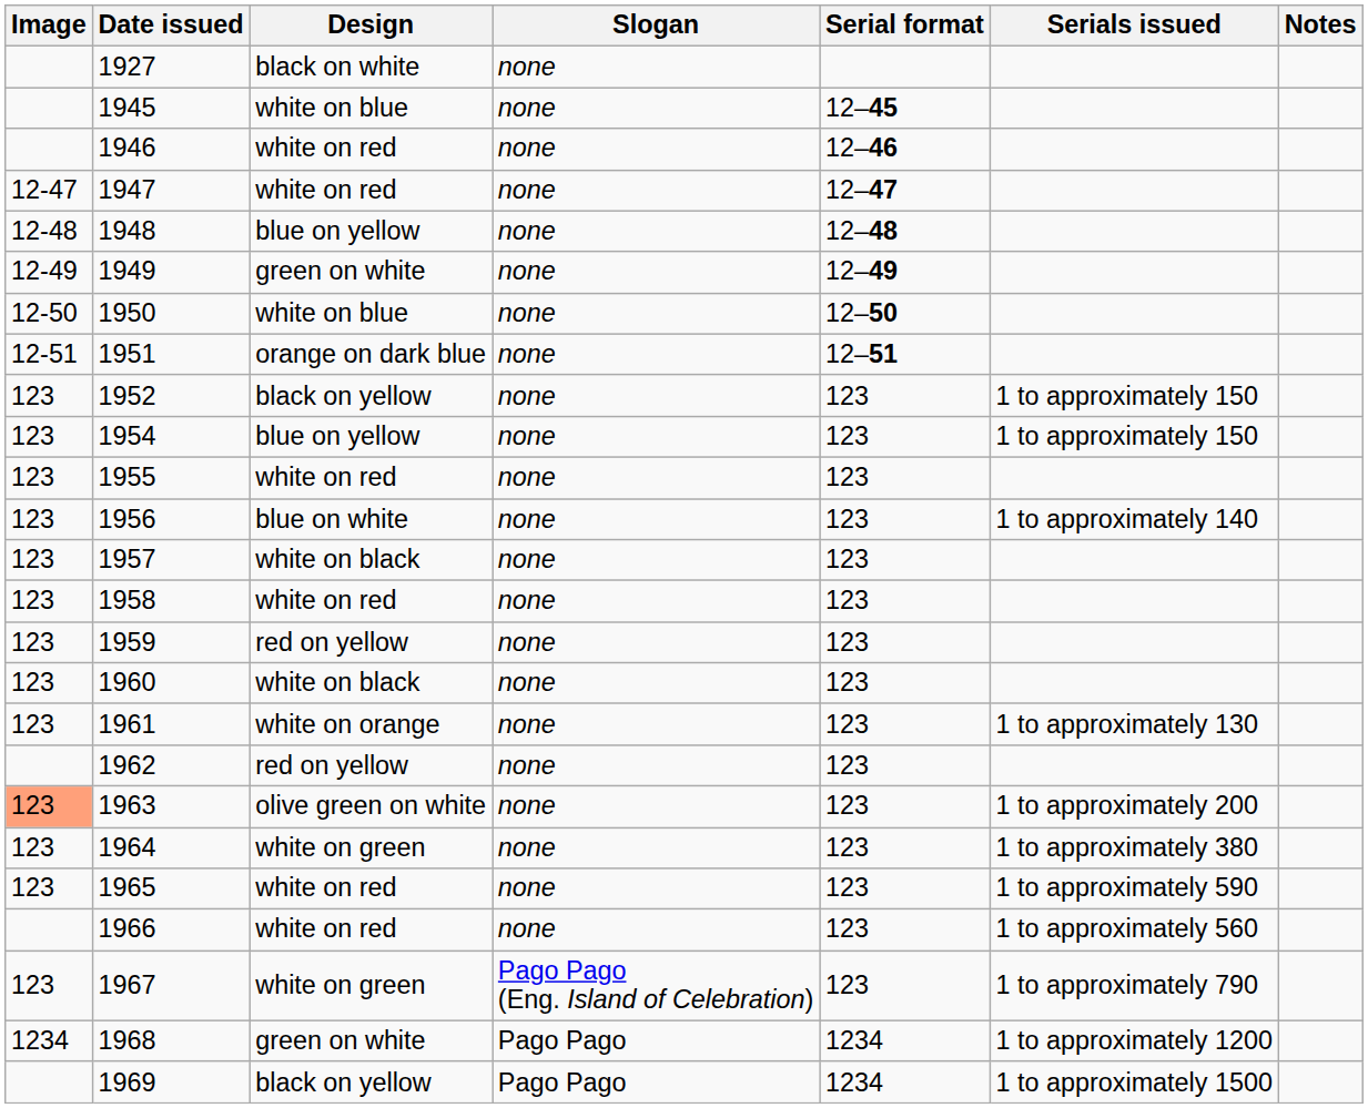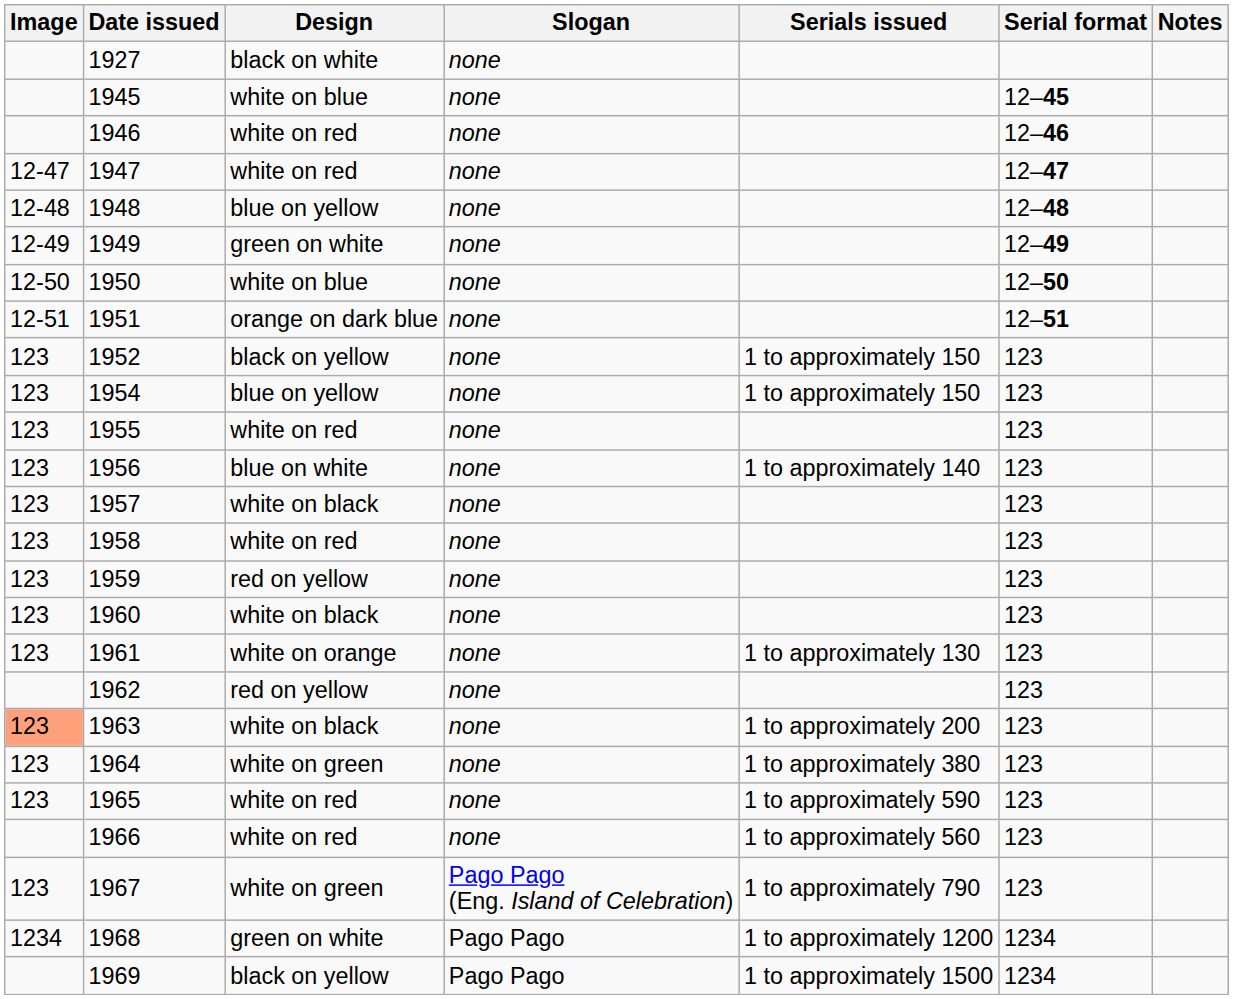 <table class="wikitable">
 <tr>
 <th>Image</th>
 <th>Date issued</th>
 <th>Design</th>
 <th>Slogan</th>
+<th>Serials issued</th>
 <th>Serial format</th>
-<th>Serials issued</th>
 <th>Notes</th>
 </tr>
 <tr>
 <td></td>
 <td>1927</td>
 <td>black on white</td>
 <td><em>none</em></td>
 <td></td>
 <td></td>
 <td></td>
 </tr>
 <tr>
 <td></td>
 <td>1945</td>
 <td>white on blue</td>
 <td><em>none</em></td>
+<td></td>
 <td>12–<strong>45</strong></td>
-<td></td>
 <td></td>
 </tr>
 <tr>
 <td></td>
 <td>1946</td>
 <td>white on red</td>
 <td><em>none</em></td>
+<td></td>
 <td>12–<strong>46</strong></td>
-<td></td>
 <td></td>
 </tr>
 <tr>
 <td><div>12-47</div></td>
 <td>1947</td>
 <td>white on red</td>
 <td><em>none</em></td>
+<td></td>
 <td>12–<strong>47</strong></td>
-<td></td>
 <td></td>
 </tr>
 <tr>
 <td><div>12-48</div></td>
 <td>1948</td>
 <td>blue on yellow</td>
 <td><em>none</em></td>
+<td></td>
 <td>12–<strong>48</strong></td>
-<td></td>
 <td></td>
 </tr>
 <tr>
 <td><div>12-49</div></td>
 <td>1949</td>
 <td>green on white</td>
 <td><em>none</em></td>
+<td></td>
 <td>12–<strong>49</strong></td>
-<td></td>
 <td></td>
 </tr>
 <tr>
 <td><div>12-50</div></td>
 <td>1950</td>
 <td>white on blue</td>
 <td><em>none</em></td>
+<td></td>
 <td>12–<strong>50</strong></td>
-<td></td>
 <td></td>
 </tr>
 <tr>
 <td><div>12-51</div></td>
 <td>1951</td>
 <td>orange on dark blue</td>
 <td><em>none</em></td>
+<td></td>
 <td>12–<strong>51</strong></td>
-<td></td>
 <td></td>
 </tr>
 <tr>
 <td><div>123</div></td>
 <td>1952</td>
 <td>black on yellow</td>
 <td><em>none</em></td>
+<td>1 to approximately 150</td>
 <td>123</td>
-<td>1 to approximately 150</td>
 <td></td>
 </tr>
 <tr>
 <td><div>123</div></td>
 <td>1954</td>
 <td>blue on yellow</td>
 <td><em>none</em></td>
+<td>1 to approximately 150</td>
 <td>123</td>
-<td>1 to approximately 150</td>
 <td></td>
 </tr>
 <tr>
 <td><div>123</div></td>
 <td>1955</td>
 <td>white on red</td>
 <td><em>none</em></td>
+<td></td>
 <td>123</td>
-<td></td>
 <td></td>
 </tr>
 <tr>
 <td><div>123</div></td>
 <td>1956</td>
 <td>blue on white</td>
 <td><em>none</em></td>
+<td>1 to approximately 140</td>
 <td>123</td>
-<td>1 to approximately 140</td>
 <td></td>
 </tr>
 <tr>
 <td><div>123</div></td>
 <td>1957</td>
 <td>white on black</td>
 <td><em>none</em></td>
+<td></td>
 <td>123</td>
-<td></td>
 <td></td>
 </tr>
 <tr>
 <td><div>123</div></td>
 <td>1958</td>
 <td>white on red</td>
 <td><em>none</em></td>
+<td></td>
 <td>123</td>
-<td></td>
 <td></td>
 </tr>
 <tr>
 <td><div>123</div></td>
 <td>1959</td>
 <td>red on yellow</td>
 <td><em>none</em></td>
+<td></td>
 <td>123</td>
-<td></td>
 <td></td>
 </tr>
 <tr>
 <td><div>123</div></td>
 <td>1960</td>
 <td>white on black</td>
 <td><em>none</em></td>
+<td></td>
 <td>123</td>
-<td></td>
 <td></td>
 </tr>
 <tr>
 <td><div>123</div></td>
 <td>1961</td>
 <td>white on orange</td>
 <td><em>none</em></td>
+<td>1 to approximately 130</td>
 <td>123</td>
-<td>1 to approximately 130</td>
 <td></td>
 </tr>
 <tr>
 <td></td>
 <td>1962</td>
 <td>red on yellow</td>
 <td><em>none</em></td>
+<td></td>
 <td>123</td>
-<td></td>
 <td></td>
 </tr>
 <tr>
 <td style="background: lightsalmon;"><div>123</div></td>
 <td>1963</td>
-<td>olive green on white</td>
+<td>white on black</td>
 <td><em>none</em></td>
+<td>1 to approximately 200</td>
 <td>123</td>
-<td>1 to approximately 200</td>
 <td></td>
 </tr>
 <tr>
 <td><div>123</div></td>
 <td>1964</td>
 <td>white on green</td>
 <td><em>none</em></td>
+<td>1 to approximately 380</td>
 <td>123</td>
-<td>1 to approximately 380</td>
 <td></td>
 </tr>
 <tr>
 <td><div>123</div></td>
 <td>1965</td>
 <td>white on red</td>
 <td><em>none</em></td>
+<td>1 to approximately 590</td>
 <td>123</td>
-<td>1 to approximately 590</td>
 <td></td>
 </tr>
 <tr>
 <td></td>
 <td>1966</td>
 <td>white on red</td>
 <td><em>none</em></td>
+<td>1 to approximately 560</td>
 <td>123</td>
-<td>1 to approximately 560</td>
 <td></td>
 </tr>
 <tr>
 <td><div>123</div></td>
 <td>1967</td>
 <td>white on green</td>
 <td><a href='#'>Pago Pago</a> <br>(Eng. <em>Island of Celebration</em>)</td>
+<td>1 to approximately 790</td>
 <td>123</td>
-<td>1 to approximately 790</td>
 <td></td>
 </tr>
 <tr>
 <td><div>1234</div></td>
 <td>1968</td>
 <td>green on white</td>
 <td>Pago Pago </td>
+<td>1 to approximately 1200</td>
 <td>1234</td>
-<td>1 to approximately 1200</td>
 <td></td>
 </tr>
 <tr>
 <td></td>
 <td>1969</td>
 <td>black on yellow</td>
 <td>Pago Pago </td>
+<td>1 to approximately 1500</td>
 <td>1234</td>
-<td>1 to approximately 1500</td>
 <td></td>
 </tr>
 </table>
